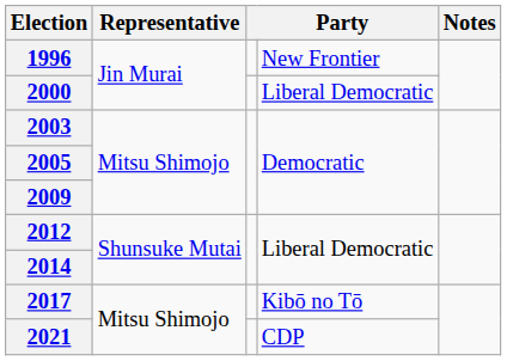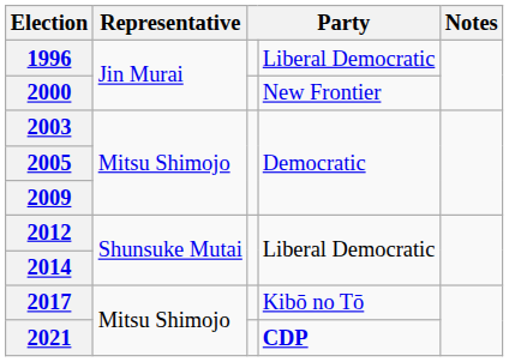 <table class=wikitable>
 <tr valign=bottom>
 <th>Election</th>
 <th>Representative</th>
 <th colspan="2">Party</th>
 <th>Notes</th>
 </tr>
 <tr>
 <th><a href='#'>1996</a></th>
 <td rowspan="2"><a href='#'>Jin Murai</a></td>
 <td bgcolor=></td>
-<td><a href='#'>New Frontier</a></td>
+<td><a href='#'>Liberal Democratic</a></td>
 <td rowspan="2"></td>
 </tr>
 <tr>
 <th><a href='#'>2000</a></th>
 <td bgcolor=></td>
-<td><a href='#'>Liberal Democratic</a></td>
+<td><a href='#'>New Frontier</a></td>
 </tr>
 <tr>
 <th><a href='#'>2003</a></th>
 <td rowspan="3"><a href='#'>Mitsu Shimojo</a></td>
 <td rowspan="3" bgcolor=></td>
 <td rowspan="3"><a href='#'>Democratic</a></td>
 <td rowspan="3"></td>
 </tr>
 <tr>
 <th><a href='#'>2005</a></th>
 </tr>
 <tr>
 <th><a href='#'>2009</a></th>
 </tr>
 <tr>
 <th><a href='#'>2012</a></th>
 <td rowspan="2"><a href='#'>Shunsuke Mutai</a></td>
 <td rowspan="2" bgcolor=></td>
 <td rowspan="2">Liberal Democratic</td>
 <td rowspan="2"></td>
 </tr>
 <tr>
 <th><a href='#'>2014</a></th>
 </tr>
 <tr>
 <th><a href='#'>2017</a></th>
 <td rowspan="2">Mitsu Shimojo</td>
 <td bgcolor=></td>
 <td><a href='#'>Kibō no Tō</a></td>
 <td rowspan="2"></td>
 </tr>
 <tr>
 <th><a href='#'>2021</a></th>
 <td bgcolor=></td>
-<td><a href='#'>CDP</a></td>
+<td><strong><a href='#'>CDP</a></strong></td>
 </tr>
 </table>
